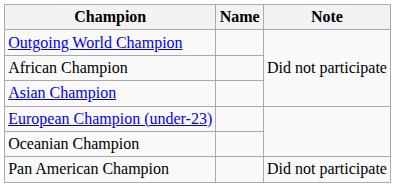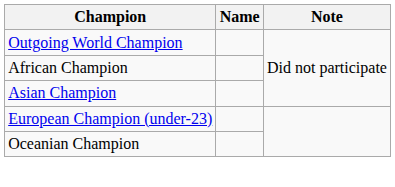 <table class="wikitable">
 <tr>
 <th>Champion</th>
 <th>Name</th>
 <th>Note</th>
 </tr>
 <tr>
 <td><a href='#'>Outgoing World Champion</a></td>
 <td></td>
 <td rowspan=3>Did not participate</td>
 </tr>
 <tr>
 <td>African Champion</td>
 <td></td>
 </tr>
 <tr>
 <td><a href='#'>Asian Champion</a></td>
 <td></td>
 </tr>
 <tr>
 <td><a href='#'>European Champion (under-23)</a></td>
 <td></td>
 </tr>
 <tr>
 <td>Oceanian Champion</td>
 <td></td>
 </tr>
-<tr>
-<td>Pan American Champion</td>
-<td></td>
-<td>Did not participate</td>
-</tr>
 </table>
